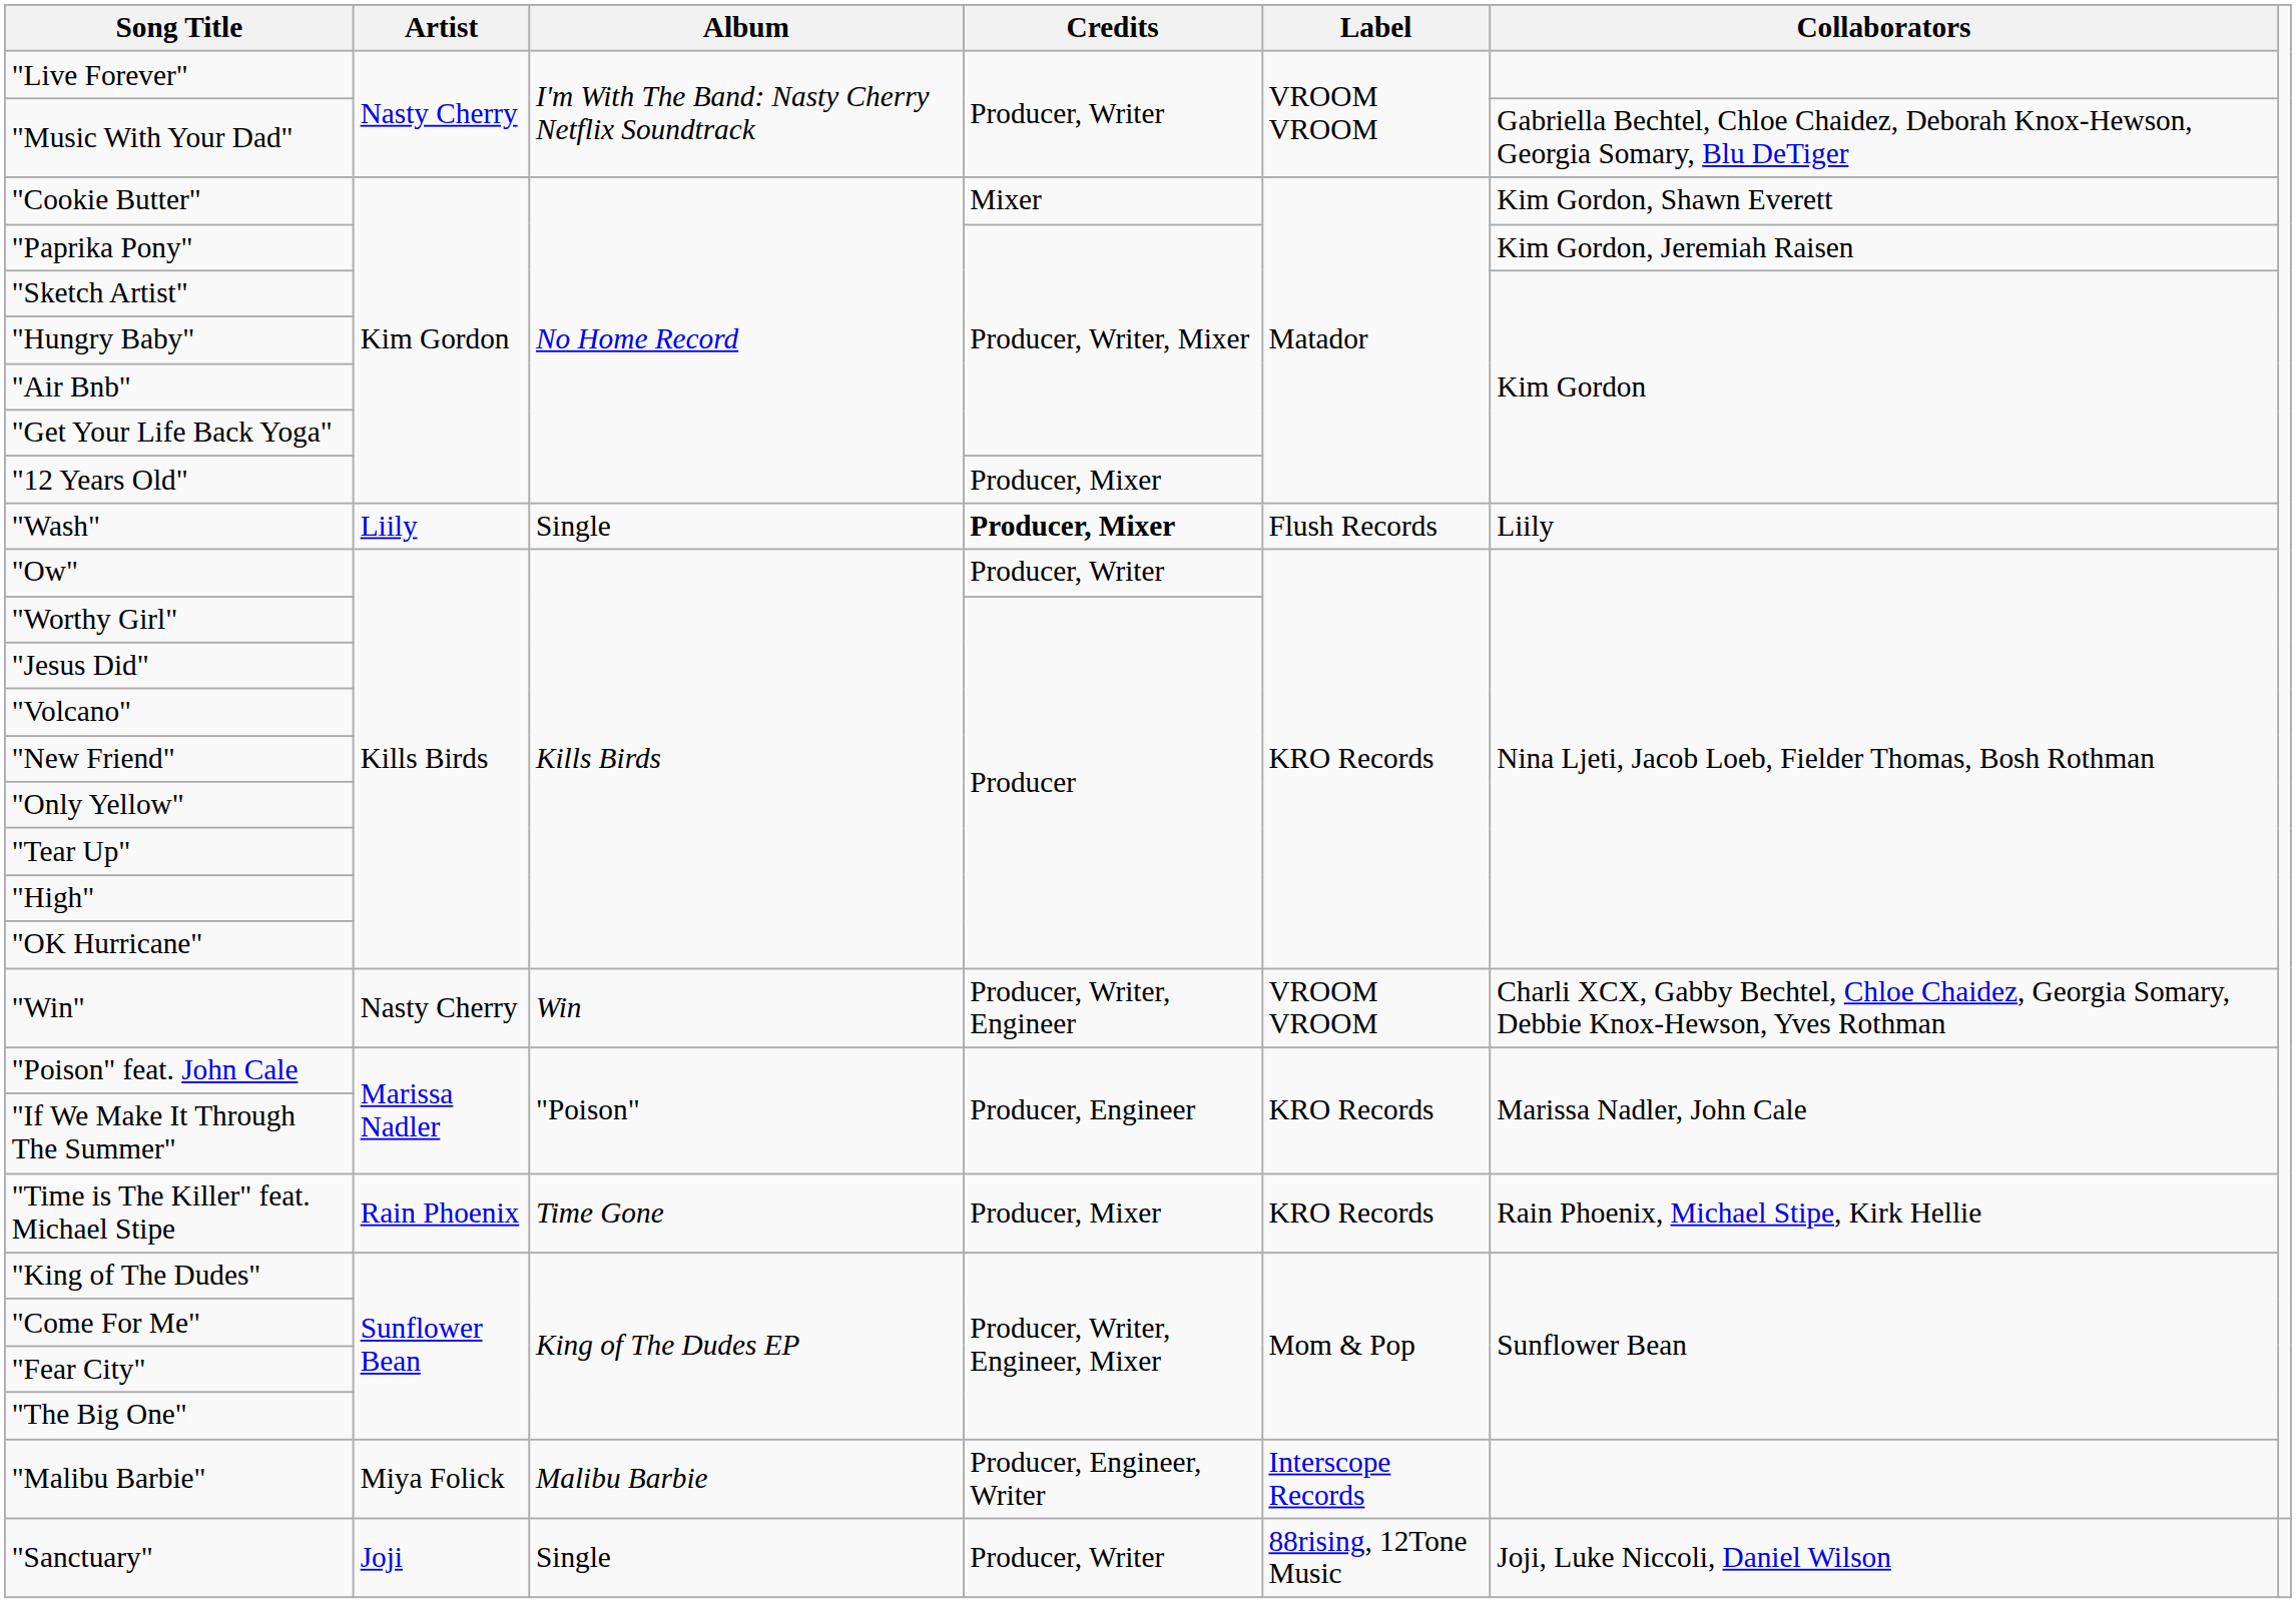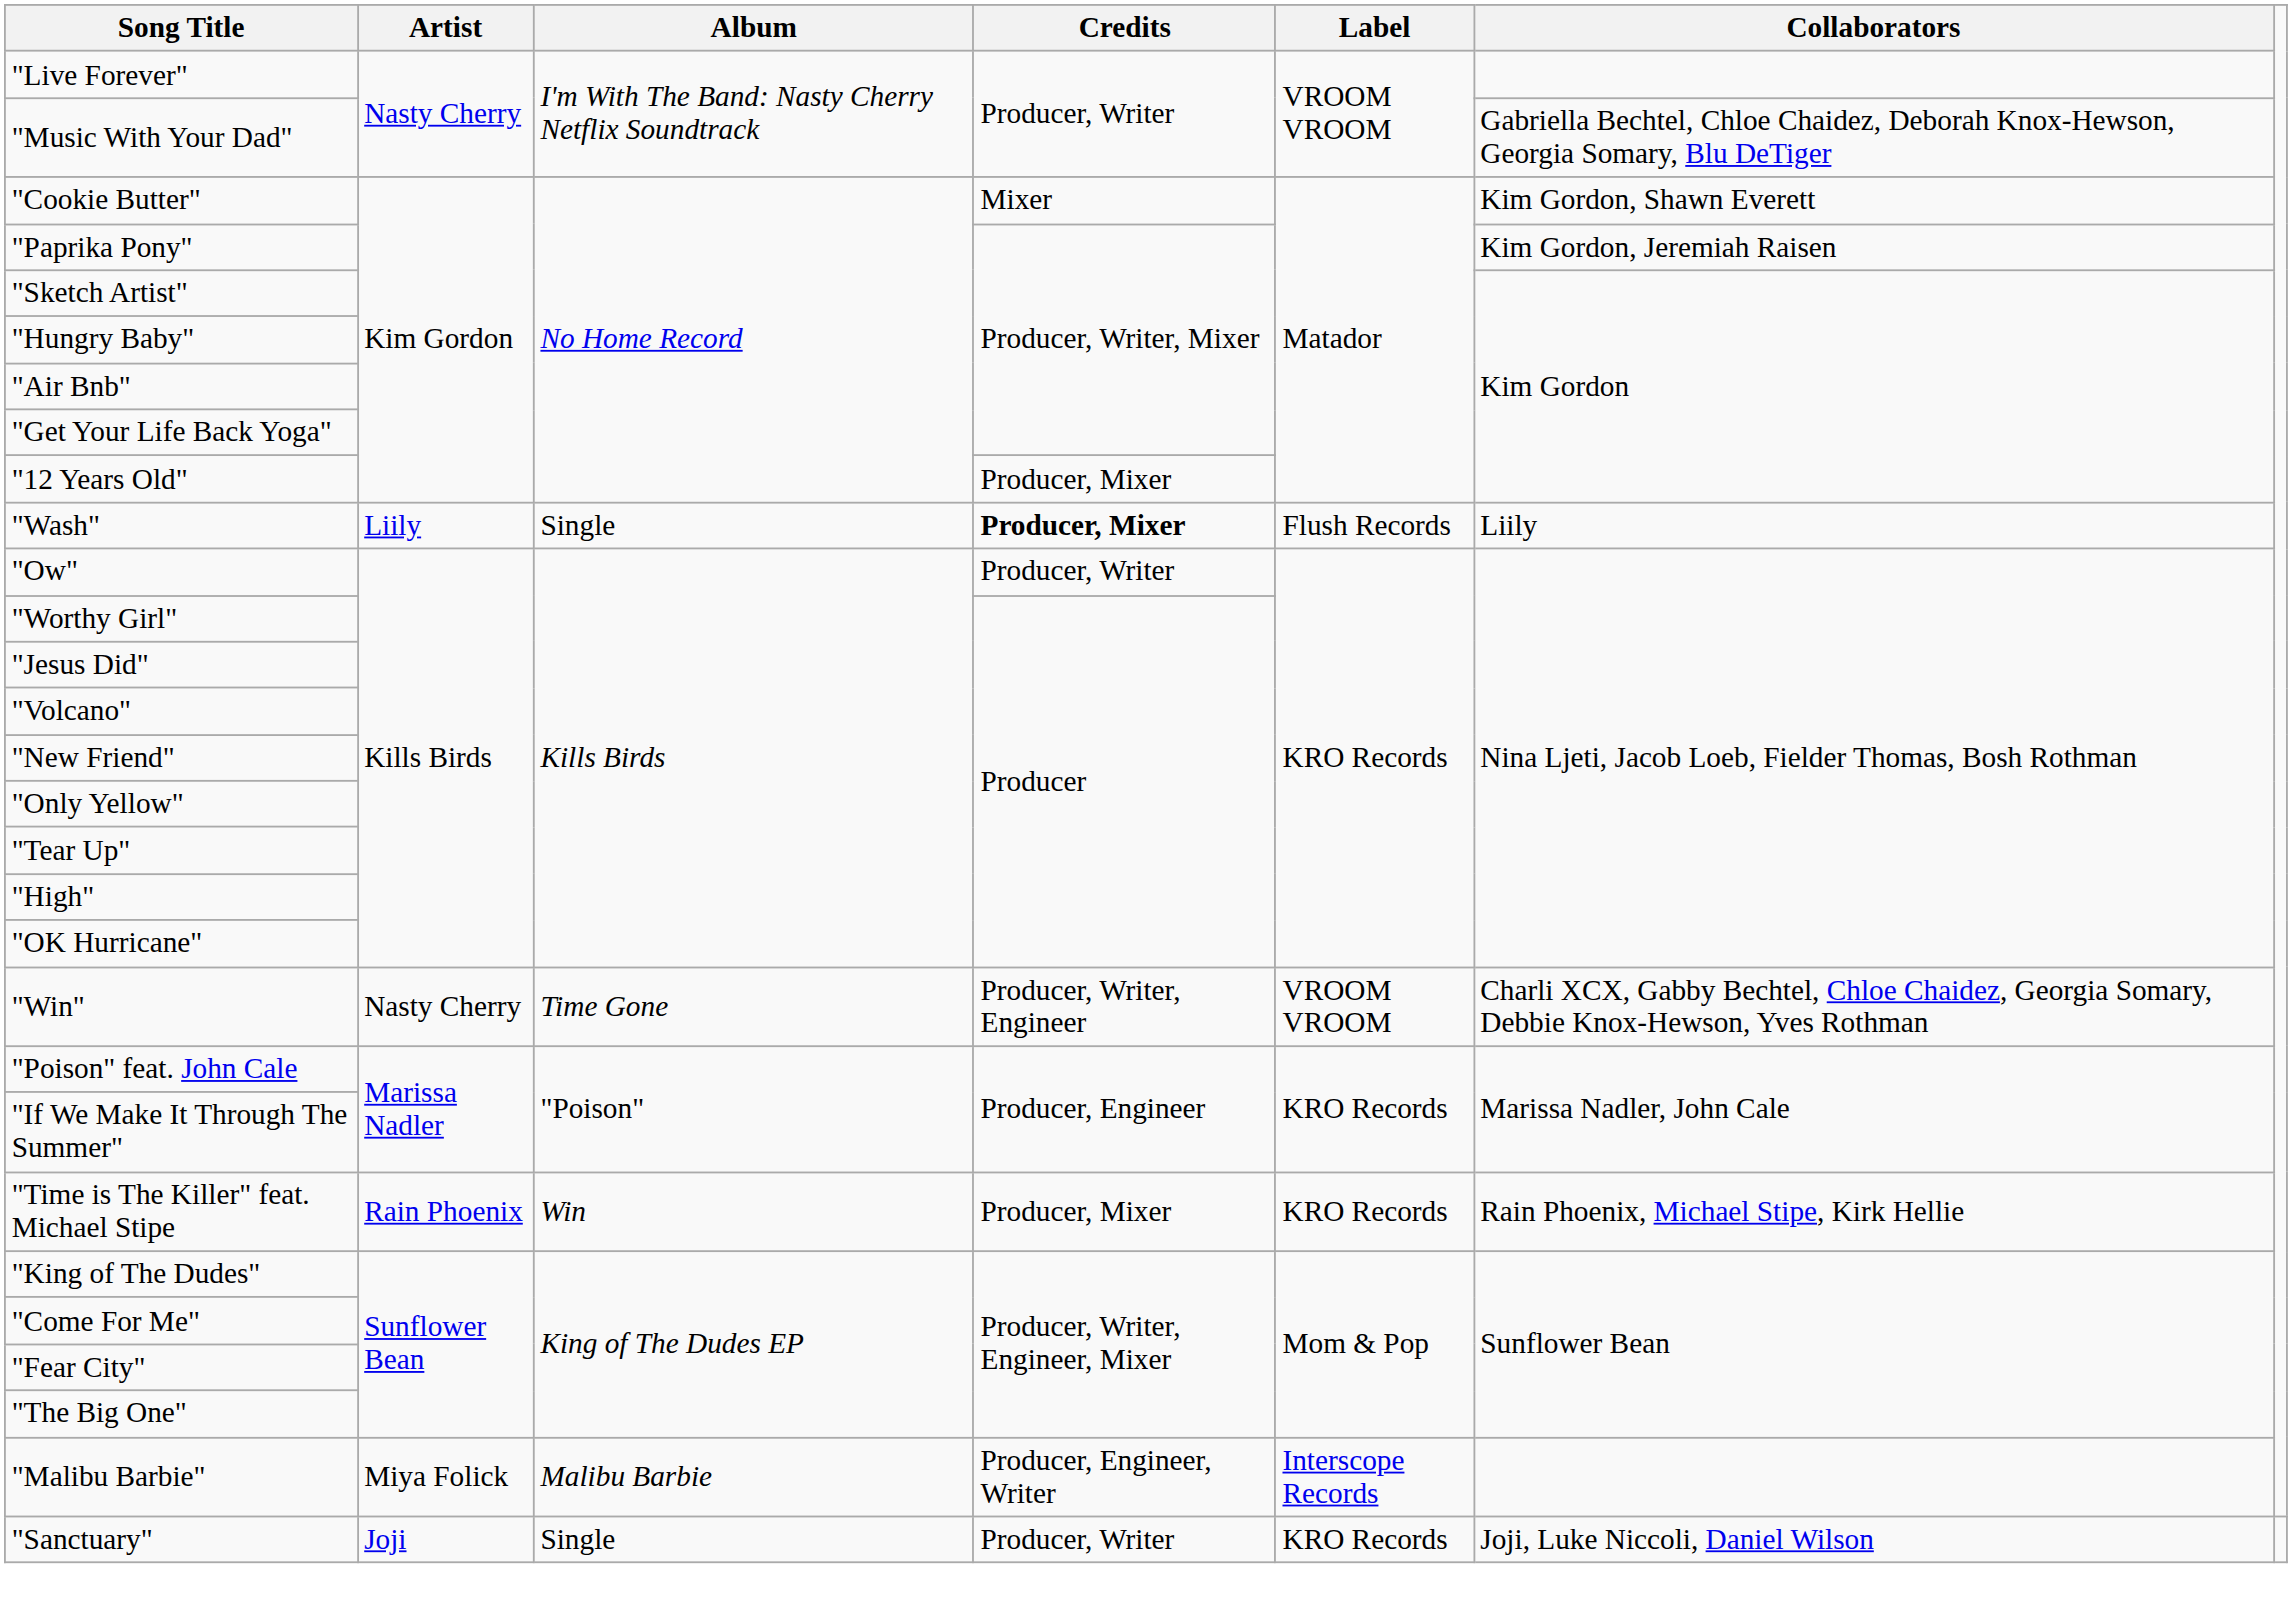 <table class="wikitable">
 <tr>
 <th>Song Title</th>
 <th>Artist</th>
 <th>Album</th>
 <th>Credits</th>
 <th>Label</th>
 <th>Collaborators</th>
 </tr>
 <tr>
 <td>"Live Forever"</td>
 <td rowspan="2"><a href='#'>Nasty Cherry</a></td>
 <td rowspan="2"><em>I'm With The Band: Nasty Cherry Netflix Soundtrack</em></td>
 <td rowspan="2">Producer, Writer</td>
 <td rowspan="2">VROOM VROOM</td>
 <td></td>
 </tr>
 <tr>
 <td>"Music With Your Dad"</td>
 <td>Gabriella Bechtel, Chloe Chaidez, Deborah Knox-Hewson, Georgia Somary, <a href='#'>Blu DeTiger</a></td>
 </tr>
 <tr>
 <td>"Cookie Butter"</td>
 <td rowspan="7">Kim Gordon</td>
 <td rowspan="7"><em><a href='#'>No Home Record</a></em></td>
 <td>Mixer</td>
 <td rowspan="7">Matador</td>
 <td>Kim Gordon, Shawn Everett</td>
 </tr>
 <tr>
 <td>"Paprika Pony"</td>
 <td rowspan="5">Producer, Writer, Mixer</td>
 <td>Kim Gordon, Jeremiah Raisen</td>
 </tr>
 <tr>
 <td>"Sketch Artist"</td>
 <td rowspan="5">Kim Gordon</td>
 </tr>
 <tr>
 <td>"Hungry Baby"</td>
 </tr>
 <tr>
 <td>"Air Bnb"</td>
 </tr>
 <tr>
 <td>"Get Your Life Back Yoga"</td>
 </tr>
 <tr>
 <td>"12 Years Old"</td>
 <td>Producer, Mixer</td>
 </tr>
 <tr>
 <td>"Wash"</td>
 <td><a href='#'>Liily</a></td>
 <td>Single</td>
 <td><strong>Producer, Mixer</strong></td>
 <td>Flush Records</td>
 <td>Liily</td>
 </tr>
 <tr>
 <td>"Ow"</td>
 <td rowspan="9">Kills Birds</td>
 <td rowspan="9"><em>Kills Birds</em></td>
 <td>Producer, Writer</td>
 <td rowspan="9">KRO Records</td>
 <td rowspan="9">Nina Ljeti, Jacob Loeb, Fielder Thomas, Bosh Rothman</td>
 </tr>
 <tr>
 <td>"Worthy Girl"</td>
 <td rowspan="8">Producer</td>
 </tr>
 <tr>
 <td>"Jesus Did"</td>
 </tr>
 <tr>
 <td>"Volcano"</td>
 </tr>
 <tr>
 <td>"New Friend"</td>
 </tr>
 <tr>
 <td>"Only Yellow"</td>
 </tr>
 <tr>
 <td>"Tear Up"</td>
 </tr>
 <tr>
 <td>"High"</td>
 </tr>
 <tr>
 <td>"OK Hurricane"</td>
 </tr>
 <tr>
 <td>"Win"</td>
 <td>Nasty Cherry</td>
-<td><em>Win</em></td>
+<td><em>Time Gone</em></td>
 <td>Producer, Writer, Engineer</td>
 <td>VROOM VROOM</td>
 <td>Charli XCX, Gabby Bechtel, <a href='#'>Chloe Chaidez</a>, Georgia Somary, Debbie Knox-Hewson, Yves Rothman</td>
 </tr>
 <tr>
 <td>"Poison" feat. <a href='#'>John Cale</a></td>
 <td rowspan="2"><a href='#'>Marissa Nadler</a></td>
 <td rowspan="2">"Poison"</td>
 <td rowspan="2">Producer, Engineer</td>
 <td rowspan="2">KRO Records</td>
 <td rowspan="2">Marissa Nadler, John Cale</td>
 </tr>
 <tr>
 <td>"If We Make It Through The Summer"</td>
 </tr>
 <tr>
 <td>"Time is The Killer" feat. Michael Stipe</td>
 <td><a href='#'>Rain Phoenix</a></td>
-<td><em>Time Gone</em></td>
+<td><em>Win</em></td>
 <td>Producer, Mixer</td>
 <td>KRO Records</td>
 <td>Rain Phoenix, <a href='#'>Michael Stipe</a>, Kirk Hellie</td>
 </tr>
 <tr>
 <td>"King of The Dudes"</td>
 <td rowspan="4"><a href='#'>Sunflower Bean</a></td>
 <td rowspan="4"><em>King of The Dudes EP</em></td>
 <td rowspan="4">Producer, Writer, Engineer, Mixer</td>
 <td rowspan="4">Mom & Pop</td>
 <td rowspan="4">Sunflower Bean</td>
 </tr>
 <tr>
 <td>"Come For Me"</td>
 </tr>
 <tr>
 <td>"Fear City"</td>
 </tr>
 <tr>
 <td>"The Big One"</td>
 </tr>
 <tr>
 <td>"Malibu Barbie"</td>
 <td>Miya Folick</td>
 <td><em>Malibu Barbie</em></td>
 <td>Producer, Engineer, Writer</td>
 <td><a href='#'>Interscope Records</a></td>
 <td></td>
 </tr>
 <tr>
 <td>"Sanctuary"</td>
 <td><a href='#'>Joji</a></td>
 <td>Single</td>
 <td>Producer, Writer</td>
-<td><a href='#'>88rising</a>, 12Tone Music</td>
+<td>KRO Records</td>
 <td>Joji, Luke Niccoli, <a href='#'>Daniel Wilson</a></td>
 <td></td>
 </tr>
 </table>
